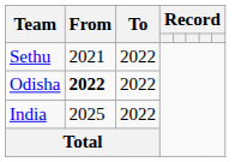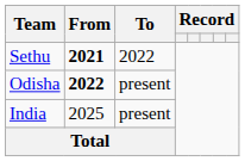 <table class=wikitable style=text-align:center>
 <tr>
 <th rowspan=2>Team</th>
 <th rowspan=2>From</th>
 <th rowspan=2>To</th>
 <th colspan=5>Record</th>
 </tr>
 <tr>
 <th></th>
 <th></th>
 <th></th>
 <th></th>
 <th></th>
 </tr>
 <tr>
 <td align=left><a href='#'>Sethu</a></td>
-<td align=left>2021</td>
+<td align=left><strong>2021</strong></td>
 <td align=left>2022<br></td>
 </tr>
 <tr>
 <td align=left><a href='#'>Odisha</a></td>
 <td align=left><strong>2022</strong></td>
-<td align=left>2022<br></td>
+<td align=left>present<br></td>
 </tr>
 <tr>
 <td align=left><a href='#'>India</a></td>
 <td align=left>2025</td>
-<td align=left>2022<br></td>
+<td align=left>present<br></td>
 </tr>
 <tr>
 <th colspan=3>Total<br></th>
 </tr>
 </table>
